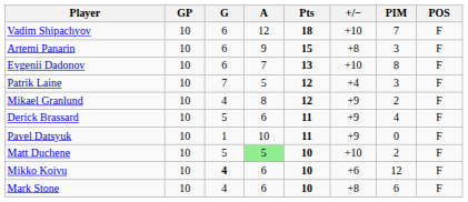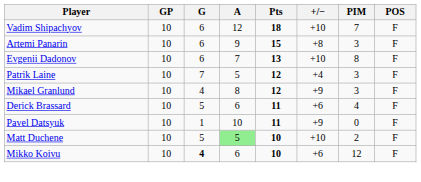 <table class="wikitable sortable" style="text-align:center;">
 <tr>
 <th style="width:225px;">Player</th>
 <th style="width:50px;">GP</th>
 <th style="width:50px;">G</th>
 <th style="width:50px;">A</th>
 <th style="width:60px;">Pts</th>
 <th style="width:60px;">+/−</th>
 <th style="width:50px;">PIM</th>
 <th style="width:60px;">POS</th>
 </tr>
 <tr>
 <td style="text-align:left;"> <a href='#'>Vadim Shipachyov</a></td>
 <td>10</td>
 <td>6</td>
 <td>12</td>
 <td><strong>18</strong></td>
 <td>+10</td>
 <td>7</td>
 <td>F</td>
 </tr>
 <tr>
 <td style="text-align:left;"> <a href='#'>Artemi Panarin</a></td>
 <td>10</td>
 <td>6</td>
 <td>9</td>
 <td><strong>15</strong></td>
 <td>+8</td>
 <td>3</td>
 <td>F</td>
 </tr>
 <tr>
 <td style="text-align:left;"> <a href='#'>Evgenii Dadonov</a></td>
 <td>10</td>
 <td>6</td>
 <td>7</td>
 <td><strong>13</strong></td>
 <td>+10</td>
 <td>8</td>
 <td>F</td>
 </tr>
 <tr>
 <td style="text-align:left;"> <a href='#'>Patrik Laine</a></td>
 <td>10</td>
 <td>7</td>
 <td>5</td>
 <td><strong>12</strong></td>
 <td>+4</td>
 <td>3</td>
 <td>F</td>
 </tr>
 <tr>
 <td style="text-align:left;"> <a href='#'>Mikael Granlund</a></td>
 <td>10</td>
 <td>4</td>
 <td>8</td>
 <td><strong>12</strong></td>
 <td>+9</td>
-<td>2</td>
+<td>3</td>
 <td>F</td>
 </tr>
 <tr>
 <td style="text-align:left;"> <a href='#'>Derick Brassard</a></td>
 <td>10</td>
 <td>5</td>
 <td>6</td>
 <td><strong>11</strong></td>
-<td>+9</td>
+<td>+6</td>
 <td>4</td>
 <td>F</td>
 </tr>
 <tr>
 <td style="text-align:left;"> <a href='#'>Pavel Datsyuk</a></td>
 <td>10</td>
 <td>1</td>
 <td>10</td>
 <td><strong>11</strong></td>
 <td>+9</td>
 <td>0</td>
 <td>F</td>
 </tr>
 <tr>
 <td style="text-align:left;"> <a href='#'>Matt Duchene</a></td>
 <td>10</td>
 <td>5</td>
 <td style="background: lightgreen;">5</td>
 <td><strong>10</strong></td>
 <td>+10</td>
 <td>2</td>
 <td>F</td>
 </tr>
 <tr>
 <td style="text-align:left;"> <a href='#'>Mikko Koivu</a></td>
 <td>10</td>
 <td><strong>4</strong></td>
 <td>6</td>
 <td><strong>10</strong></td>
 <td>+6</td>
 <td>12</td>
 <td>F</td>
 </tr>
-<tr>
-<td style="text-align:left;"> <a href='#'>Mark Stone</a></td>
-<td>10</td>
-<td>4</td>
-<td>6</td>
-<td><strong>10</strong></td>
-<td>+8</td>
-<td>6</td>
-<td>F</td>
-</tr>
 </table>
